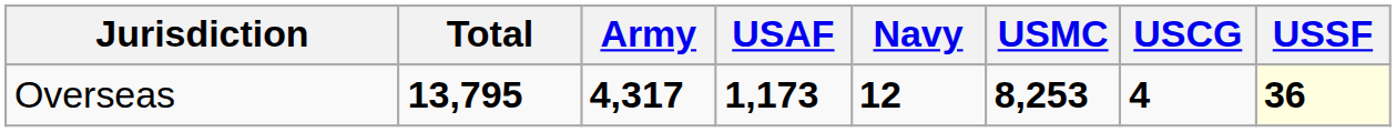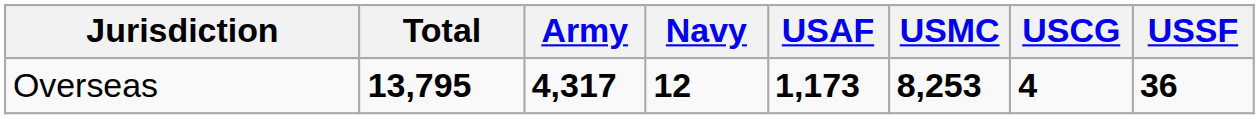 <table class="wikitable defaultright col1left">
 <tr>
 <th scope="col" width="160">Jurisdiction</th>
 <th scope="col" width="70">Total</th>
 <th scope="col" width="50"><a href='#'>Army</a></th>
+<th scope="col" width="50"><a href='#'>Navy</a></th>
 <th scope="col" width="50"><a href='#'>USAF</a></th>
-<th scope="col" width="50"><a href='#'>Navy</a></th>
 <th scope="col" width="50"><a href='#'>USMC</a></th>
 <th scope="col" width="50"><a href='#'>USCG</a></th>
 <th scope="col" width="50"><a href='#'>USSF</a></th>
 </tr>
 <tr>
 <td>Overseas<br></td>
 <td><strong>13,795</strong></td>
 <td><strong>4,317</strong></td>
+<td><strong>12</strong></td>
 <td><strong>1,173</strong></td>
-<td><strong>12</strong></td>
 <td><strong>8,253</strong></td>
 <td><strong>4</strong></td>
-<td style="background: lightyellow;"><strong>36</strong></td>
+<td><strong>36</strong></td>
 </tr>
 </table>
